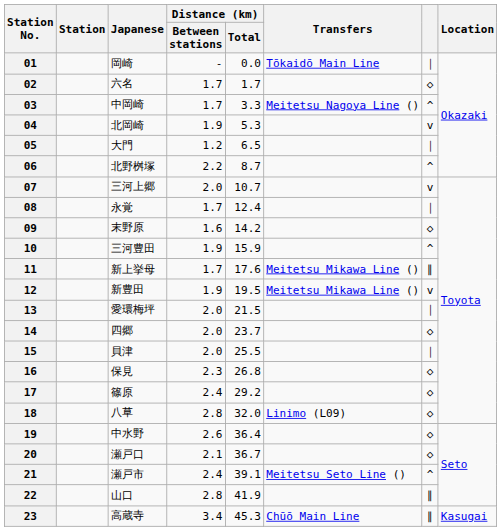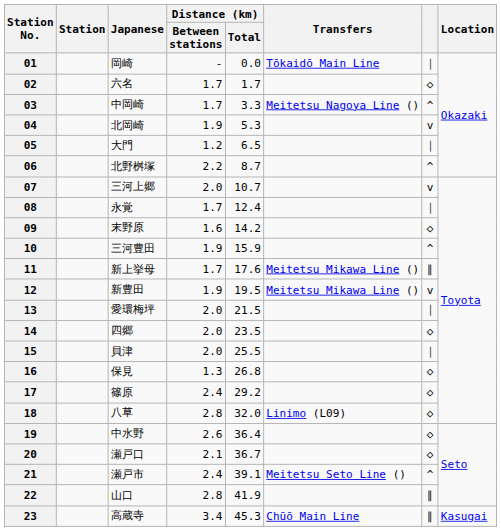 <table class="wikitable">
 <tr>
 <th rowspan="2">Station<br>No.</th>
 <th rowspan="2">Station</th>
 <th rowspan="2">Japanese</th>
 <th colspan="2">Distance (km)</th>
 <th rowspan="2">Transfers</th>
 <th rowspan="2"> </th>
 <th rowspan="2">Location</th>
 </tr>
 <tr>
 <th>Between<br>stations</th>
 <th>Total</th>
 </tr>
 <tr>
 <th>01</th>
 <td></td>
 <td>岡崎</td>
 <td style="text-align:right;">-</td>
 <td style="text-align:right;">0.0</td>
 <td><a href='#'>Tōkaidō Main Line</a></td>
 <td style="text-align:center;">｜</td>
 <td rowspan="6"><a href='#'>Okazaki</a></td>
 </tr>
 <tr>
 <th>02</th>
 <td></td>
 <td>六名</td>
 <td style="text-align:right;">1.7</td>
 <td style="text-align:right;">1.7</td>
 <td> </td>
 <td style="text-align:center;">◇</td>
 </tr>
 <tr>
 <th>03</th>
 <td></td>
 <td>中岡崎</td>
 <td style="text-align:right;">1.7</td>
 <td style="text-align:right;">3.3</td>
 <td><a href='#'>Meitetsu Nagoya Line</a> ()</td>
 <td style="text-align:center;">^</td>
 </tr>
 <tr>
 <th>04</th>
 <td></td>
 <td>北岡崎</td>
 <td style="text-align:right;">1.9</td>
 <td style="text-align:right;">5.3</td>
 <td> </td>
 <td style="text-align:center;">v</td>
 </tr>
 <tr>
 <th>05</th>
 <td></td>
 <td>大門</td>
 <td style="text-align:right;">1.2</td>
 <td style="text-align:right;">6.5</td>
 <td> </td>
 <td style="text-align:center;">｜</td>
 </tr>
 <tr>
 <th>06</th>
 <td></td>
 <td>北野桝塚</td>
 <td style="text-align:right;">2.2</td>
 <td style="text-align:right;">8.7</td>
 <td> </td>
 <td style="text-align:center;">^</td>
 </tr>
 <tr>
 <th>07</th>
 <td></td>
 <td>三河上郷</td>
 <td style="text-align:right;">2.0</td>
 <td style="text-align:right;">10.7</td>
 <td> </td>
 <td style="text-align:center;">v</td>
 <td rowspan="12"><a href='#'>Toyota</a></td>
 </tr>
 <tr>
 <th>08</th>
 <td></td>
 <td>永覚</td>
 <td style="text-align:right;">1.7</td>
 <td style="text-align:right;">12.4</td>
 <td> </td>
 <td style="text-align:center;">｜</td>
 </tr>
 <tr>
 <th>09</th>
 <td></td>
 <td>末野原</td>
 <td style="text-align:right;">1.6</td>
 <td style="text-align:right;">14.2</td>
 <td> </td>
 <td style="text-align:center;">◇</td>
 </tr>
 <tr>
 <th>10</th>
 <td></td>
 <td>三河豊田</td>
 <td style="text-align:right;">1.9</td>
 <td style="text-align:right;">15.9</td>
 <td> </td>
 <td style="text-align:center;">^</td>
 </tr>
 <tr>
 <th>11</th>
 <td></td>
 <td>新上挙母</td>
 <td style="text-align:right;">1.7</td>
 <td style="text-align:right;">17.6</td>
 <td><a href='#'>Meitetsu Mikawa Line</a> ()</td>
 <td style="text-align:center;">∥</td>
 </tr>
 <tr>
 <th>12</th>
 <td></td>
 <td>新豊田</td>
 <td style="text-align:right;">1.9</td>
 <td style="text-align:right;">19.5</td>
 <td><a href='#'>Meitetsu Mikawa Line</a> ()</td>
 <td style="text-align:center;">v</td>
 </tr>
 <tr>
 <th>13</th>
 <td></td>
 <td>愛環梅坪</td>
 <td style="text-align:right;">2.0</td>
 <td style="text-align:right;">21.5</td>
 <td> </td>
 <td style="text-align:center;">｜</td>
 </tr>
 <tr>
 <th>14</th>
 <td></td>
 <td>四郷</td>
 <td style="text-align:right;">2.0</td>
-<td style="text-align:right;">23.7</td>
+<td style="text-align:right;">23.5</td>
 <td> </td>
 <td style="text-align:center;">◇</td>
 </tr>
 <tr>
 <th>15</th>
 <td></td>
 <td>貝津</td>
 <td style="text-align:right;">2.0</td>
 <td style="text-align:right;">25.5</td>
 <td> </td>
 <td style="text-align:center;">｜</td>
 </tr>
 <tr>
 <th>16</th>
 <td></td>
 <td>保見</td>
-<td style="text-align:right;">2.3</td>
+<td style="text-align:right;">1.3</td>
 <td style="text-align:right;">26.8</td>
 <td> </td>
 <td style="text-align:center;">◇</td>
 </tr>
 <tr>
 <th>17</th>
 <td></td>
 <td>篠原</td>
 <td style="text-align:right;">2.4</td>
 <td style="text-align:right;">29.2</td>
 <td> </td>
 <td style="text-align:center;">◇</td>
 </tr>
 <tr>
 <th>18</th>
 <td></td>
 <td>八草</td>
 <td style="text-align:right;">2.8</td>
 <td style="text-align:right;">32.0</td>
 <td><a href='#'>Linimo</a> (L09)</td>
 <td style="text-align:center;">◇</td>
 </tr>
 <tr>
 <th>19</th>
 <td></td>
 <td>中水野</td>
 <td style="text-align:right;">2.6</td>
 <td style="text-align:right;">36.4</td>
 <td> </td>
 <td style="text-align:center;">◇</td>
 <td rowspan="4"><a href='#'>Seto</a></td>
 </tr>
 <tr>
 <th>20</th>
 <td></td>
 <td>瀬戸口</td>
 <td style="text-align:right;">2.1</td>
 <td style="text-align:right;">36.7</td>
 <td> </td>
 <td style="text-align:center;">◇</td>
 </tr>
 <tr>
 <th>21</th>
 <td></td>
 <td>瀬戸市</td>
 <td style="text-align:right;">2.4</td>
 <td style="text-align:right;">39.1</td>
 <td><a href='#'>Meitetsu Seto Line</a> ()</td>
 <td style="text-align:center;">^</td>
 </tr>
 <tr>
 <th>22</th>
 <td></td>
 <td>山口</td>
 <td style="text-align:right;">2.8</td>
 <td style="text-align:right;">41.9</td>
 <td> </td>
 <td style="text-align:center;">∥</td>
 </tr>
 <tr>
 <th>23</th>
 <td></td>
 <td>高蔵寺</td>
 <td style="text-align:right;">3.4</td>
 <td style="text-align:right;">45.3</td>
 <td><a href='#'>Chūō Main Line</a></td>
 <td style="text-align:center;">∥</td>
 <td><a href='#'>Kasugai</a></td>
 </tr>
 </table>
